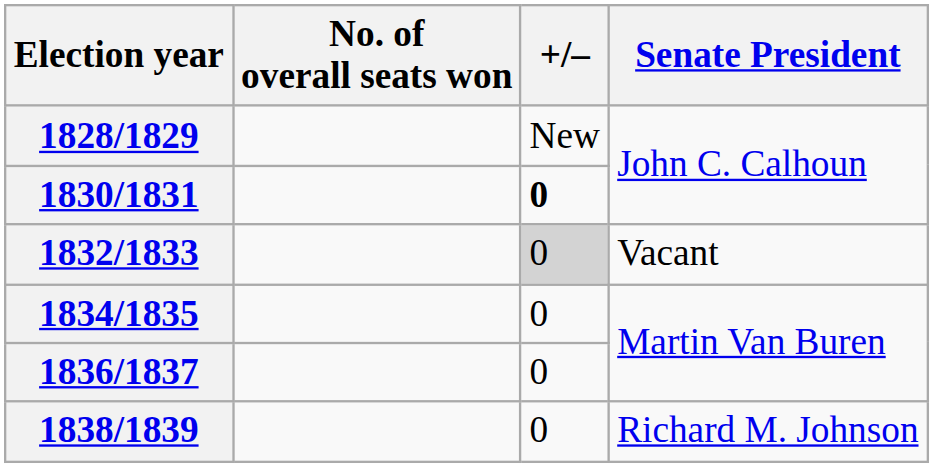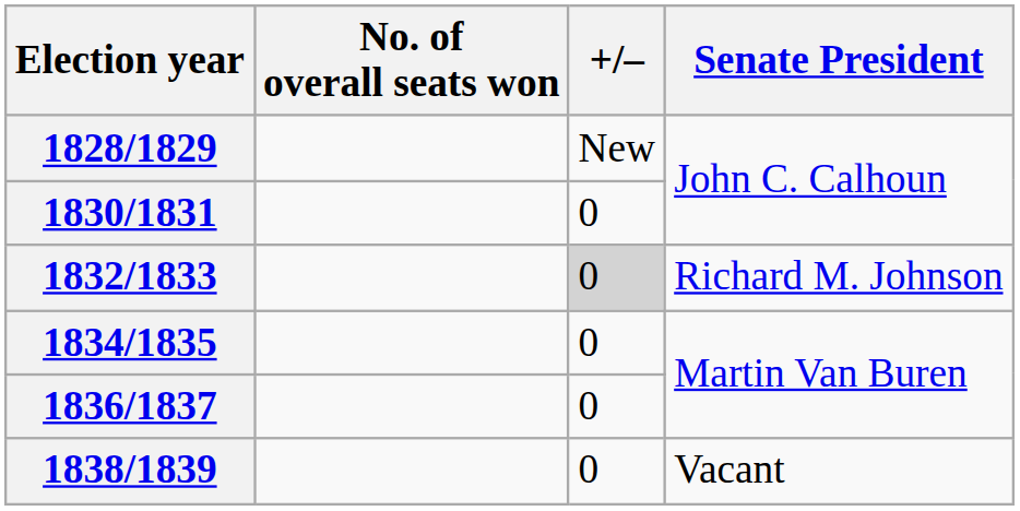 <table class=wikitable>
 <tr>
 <th>Election year</th>
 <th>No. of<br>overall seats won</th>
 <th>+/–</th>
 <th><a href='#'>Senate President</a></th>
 </tr>
 <tr>
 <th><a href='#'>1828/1829</a></th>
 <td></td>
 <td>New</td>
 <td rowspan=2 ><a href='#'>John C. Calhoun</a></td>
 </tr>
 <tr>
 <th><a href='#'>1830/1831</a></th>
 <td></td>
-<td><strong> 0</strong></td>
+<td> 0</td>
 </tr>
 <tr>
 <th><a href='#'>1832/1833</a></th>
 <td></td>
 <td style="background: lightgrey;"> 0</td>
-<td>Vacant</td>
+<td><a href='#'>Richard M. Johnson</a></td>
 </tr>
 <tr>
 <th><a href='#'>1834/1835</a></th>
 <td></td>
 <td> 0</td>
 <td rowspan=2 ><a href='#'>Martin Van Buren</a></td>
 </tr>
 <tr>
 <th><a href='#'>1836/1837</a></th>
 <td></td>
 <td> 0</td>
 </tr>
 <tr>
 <th><a href='#'>1838/1839</a></th>
 <td></td>
 <td> 0</td>
-<td><a href='#'>Richard M. Johnson</a></td>
+<td>Vacant</td>
 </tr>
 </table>
